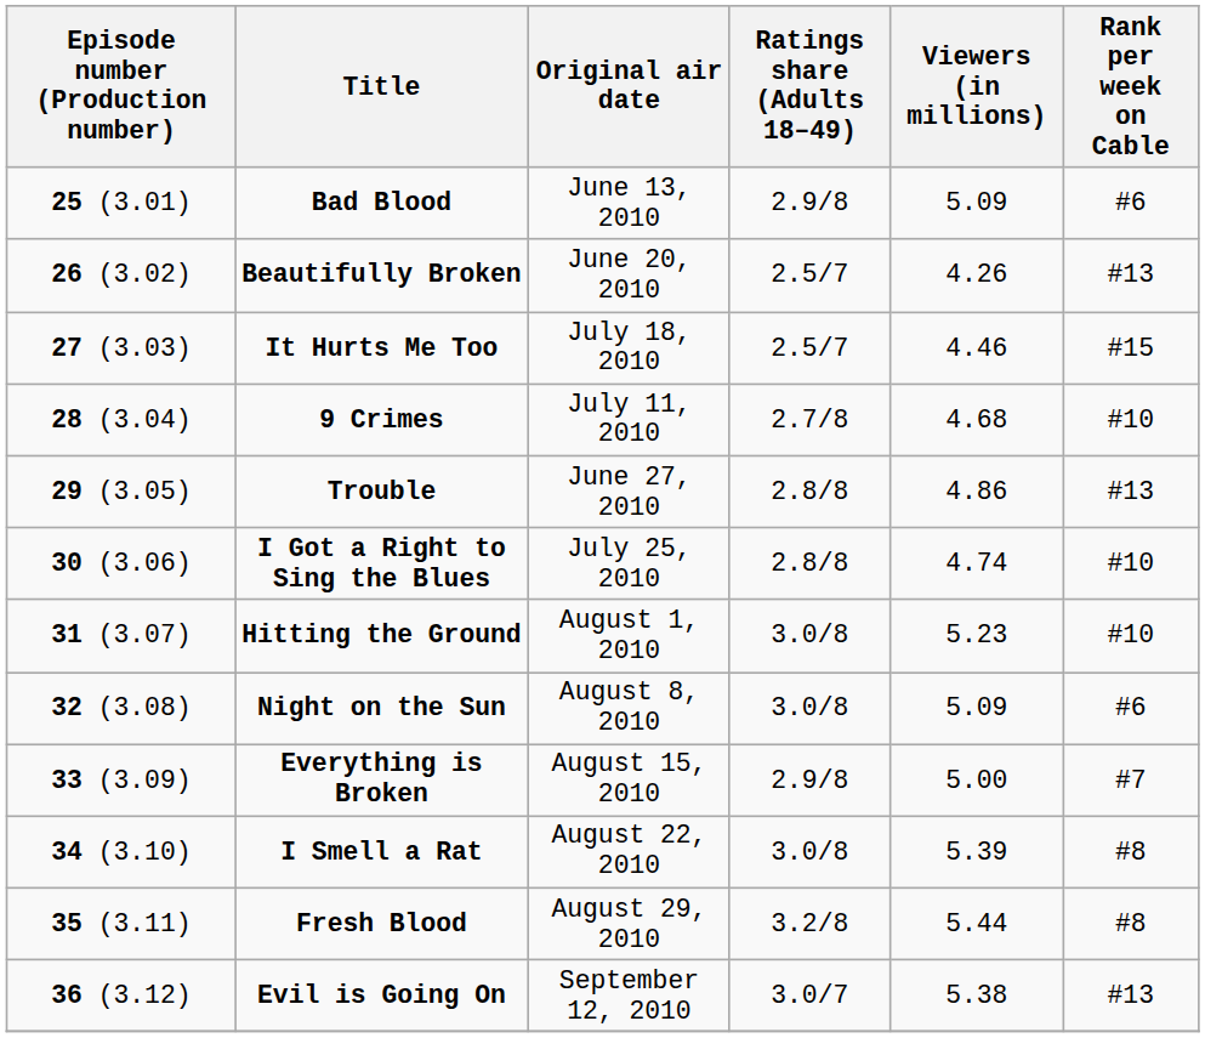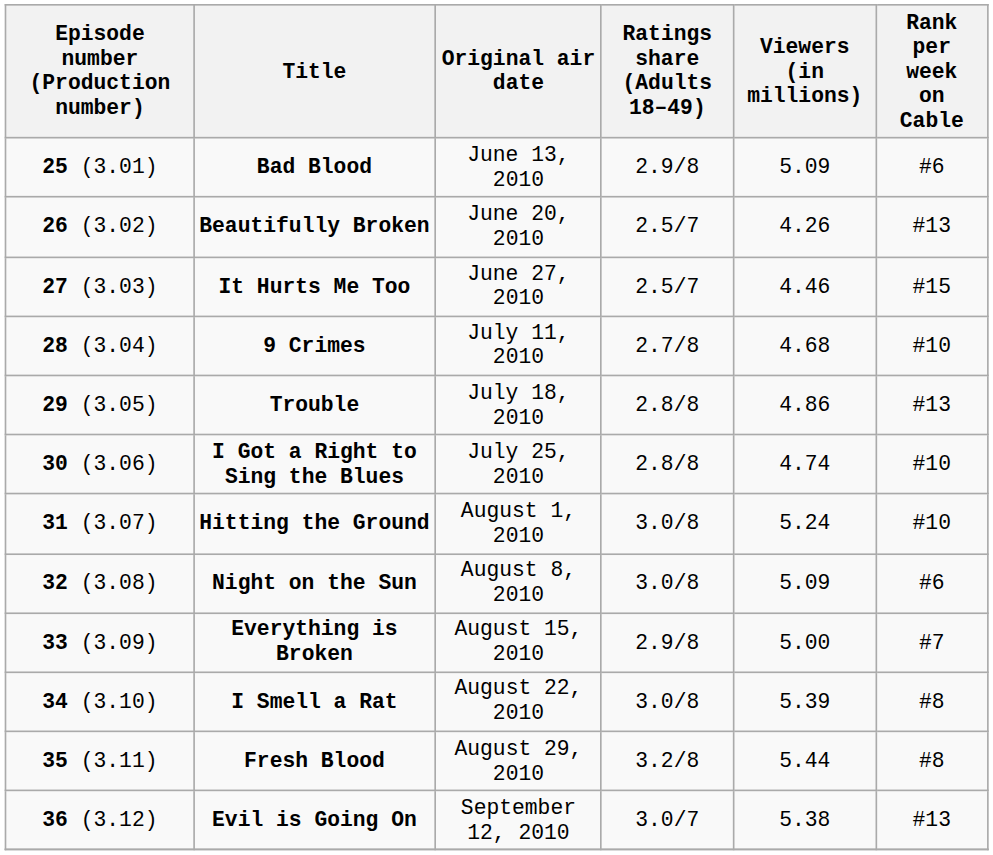 <table class="wikitable" style="text-align:center; width: 96%; margin-left: auto; margin-right: auto;">
 <tr>
 <th>Episode number<br>(Production number)</th>
 <th>Title</th>
 <th>Original air date</th>
 <th>Ratings share<br>(Adults 18–49)</th>
 <th>Viewers<br>(in millions)</th>
 <th>Rank per week<br>on Cable</th>
 </tr>
 <tr>
 <td><strong>25</strong> (3.01)</td>
 <td><strong>Bad Blood</strong></td>
 <td>June 13, 2010</td>
 <td>2.9/8</td>
 <td>5.09</td>
 <td>#6</td>
 </tr>
 <tr>
 <td><strong>26</strong> (3.02)</td>
 <td><strong>Beautifully Broken</strong></td>
 <td>June 20, 2010</td>
 <td>2.5/7</td>
 <td>4.26</td>
 <td>#13</td>
 </tr>
 <tr>
 <td><strong>27</strong> (3.03)</td>
 <td><strong>It Hurts Me Too</strong></td>
-<td>July 18, 2010</td>
+<td>June 27, 2010</td>
 <td>2.5/7</td>
 <td>4.46</td>
 <td>#15</td>
 </tr>
 <tr>
 <td><strong>28</strong> (3.04)</td>
 <td><strong>9 Crimes</strong></td>
 <td>July 11, 2010</td>
 <td>2.7/8</td>
 <td>4.68</td>
 <td>#10</td>
 </tr>
 <tr>
 <td><strong>29</strong> (3.05)</td>
 <td><strong>Trouble</strong></td>
-<td>June 27, 2010</td>
+<td>July 18, 2010</td>
 <td>2.8/8</td>
 <td>4.86</td>
 <td>#13</td>
 </tr>
 <tr>
 <td><strong>30</strong> (3.06)</td>
 <td><strong>I Got a Right to Sing the Blues</strong></td>
 <td>July 25, 2010</td>
 <td>2.8/8</td>
 <td>4.74</td>
 <td>#10</td>
 </tr>
 <tr>
 <td><strong>31</strong> (3.07)</td>
 <td><strong>Hitting the Ground</strong></td>
 <td>August 1, 2010</td>
 <td>3.0/8</td>
-<td>5.23</td>
+<td>5.24</td>
 <td>#10</td>
 </tr>
 <tr>
 <td><strong>32</strong> (3.08)</td>
 <td><strong>Night on the Sun</strong></td>
 <td>August 8, 2010</td>
 <td>3.0/8</td>
 <td>5.09</td>
 <td>#6</td>
 </tr>
 <tr>
 <td><strong>33</strong> (3.09)</td>
 <td><strong>Everything is Broken</strong></td>
 <td>August 15, 2010</td>
 <td>2.9/8</td>
 <td>5.00</td>
 <td>#7</td>
 </tr>
 <tr>
 <td><strong>34</strong> (3.10)</td>
 <td><strong>I Smell a Rat</strong></td>
 <td>August 22, 2010</td>
 <td>3.0/8</td>
 <td>5.39</td>
 <td>#8</td>
 </tr>
 <tr>
 <td><strong>35</strong> (3.11)</td>
 <td><strong>Fresh Blood</strong></td>
 <td>August 29, 2010</td>
 <td>3.2/8</td>
 <td>5.44</td>
 <td>#8</td>
 </tr>
 <tr>
 <td><strong>36</strong> (3.12)</td>
 <td><strong>Evil is Going On</strong></td>
 <td>September 12, 2010</td>
 <td>3.0/7</td>
 <td>5.38</td>
 <td>#13</td>
 </tr>
 <tr>
 </tr>
 </table>
